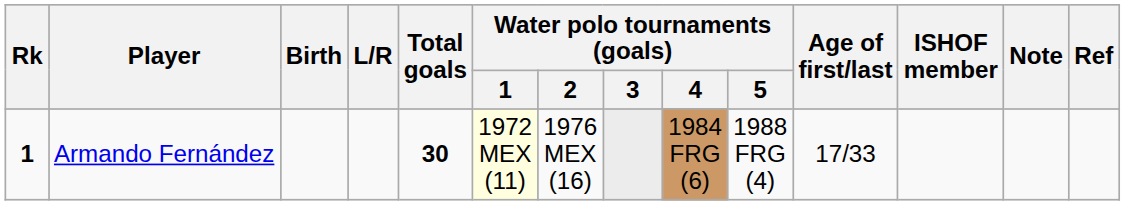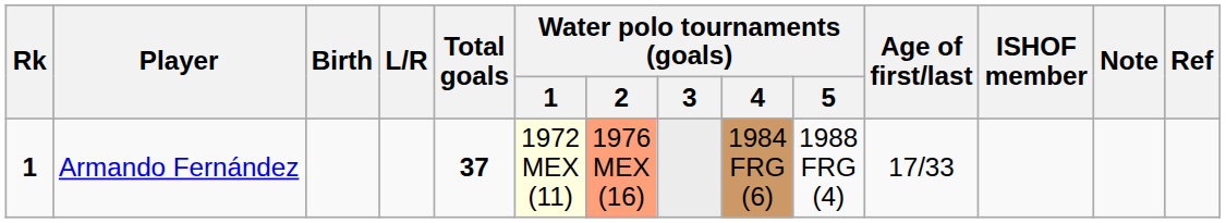 <table class="wikitable sortable" style="text-align: center; font-size: 90%; margin-left: 1em;">
 <tr>
 <th rowspan="2">Rk</th>
 <th rowspan="2">Player</th>
 <th rowspan="2">Birth</th>
 <th rowspan="2">L/R</th>
 <th rowspan="2">Total<br>goals</th>
 <th colspan="5">Water polo tournaments<br>(goals)</th>
 <th rowspan="2">Age of<br>first/last</th>
 <th rowspan="2">ISHOF<br>member</th>
 <th rowspan="2">Note</th>
 <th rowspan="2" class="unsortable">Ref</th>
 </tr>
 <tr>
 <th>1</th>
 <th style="width: 2em;" class="unsortable">2</th>
 <th style="width: 2em;" class="unsortable">3</th>
 <th style="width: 2em;" class="unsortable">4</th>
 <th style="width: 2em;" class="unsortable">5</th>
 </tr>
 <tr>
 <td><strong>1</strong></td>
 <td style="text-align: left;" data-sort-value="Fernández, Armando"><a href='#'>Armando Fernández</a></td>
 <td></td>
 <td></td>
-<td><strong>30</strong></td>
+<td><strong>37</strong></td>
 <td style="background: lightyellow;">1972<br>MEX<br>(11)</td>
-<td>1976<br>MEX<br>(16)</td>
+<td style="background: lightsalmon;">1976<br>MEX<br>(16)</td>
 <td style="background-color: #ececec;"></td>
 <td style="background-color: #cc9966;">1984<br>FRG<br>(6)</td>
 <td>1988<br>FRG<br>(4)</td>
 <td>17/33</td>
 <td></td>
 <td style="text-align: left;"></td>
 <td></td>
 </tr>
 </table>
